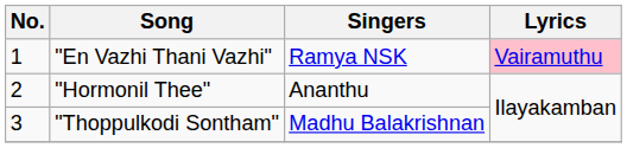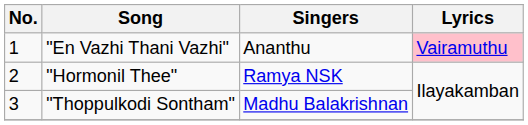 <table class="wikitable">
 <tr>
 <th>No.</th>
 <th>Song</th>
 <th>Singers</th>
 <th>Lyrics</th>
 </tr>
 <tr>
 <td>1</td>
 <td>"En Vazhi Thani Vazhi"</td>
-<td><a href='#'>Ramya NSK</a></td>
+<td>Ananthu</td>
 <td style="background: pink;"><a href='#'>Vairamuthu</a></td>
 </tr>
 <tr>
 <td>2</td>
 <td>"Hormonil Thee"</td>
-<td>Ananthu</td>
+<td><a href='#'>Ramya NSK</a></td>
 <td rowspan=2>Ilayakamban</td>
 </tr>
 <tr>
 <td>3</td>
 <td>"Thoppulkodi Sontham"</td>
 <td><a href='#'>Madhu Balakrishnan</a></td>
 </tr>
 <tr>
 </tr>
 </table>
